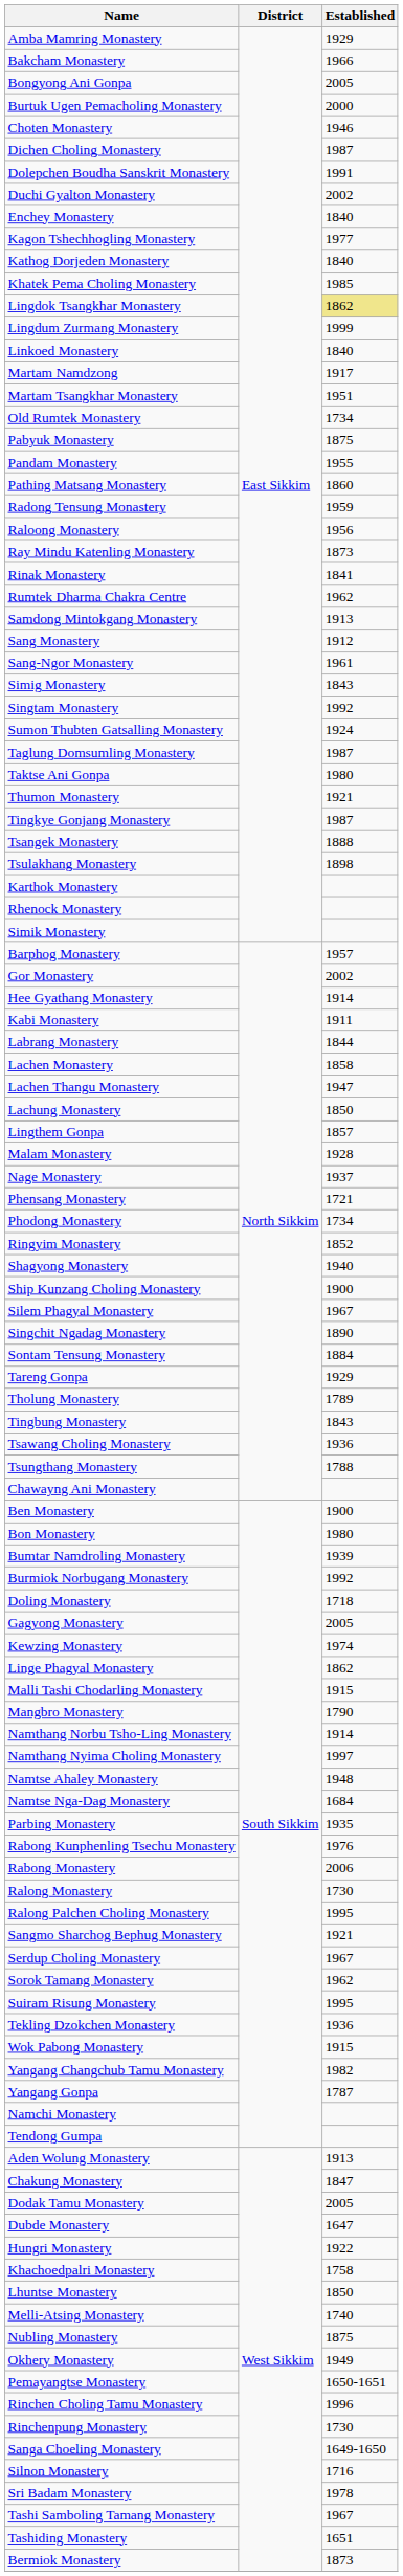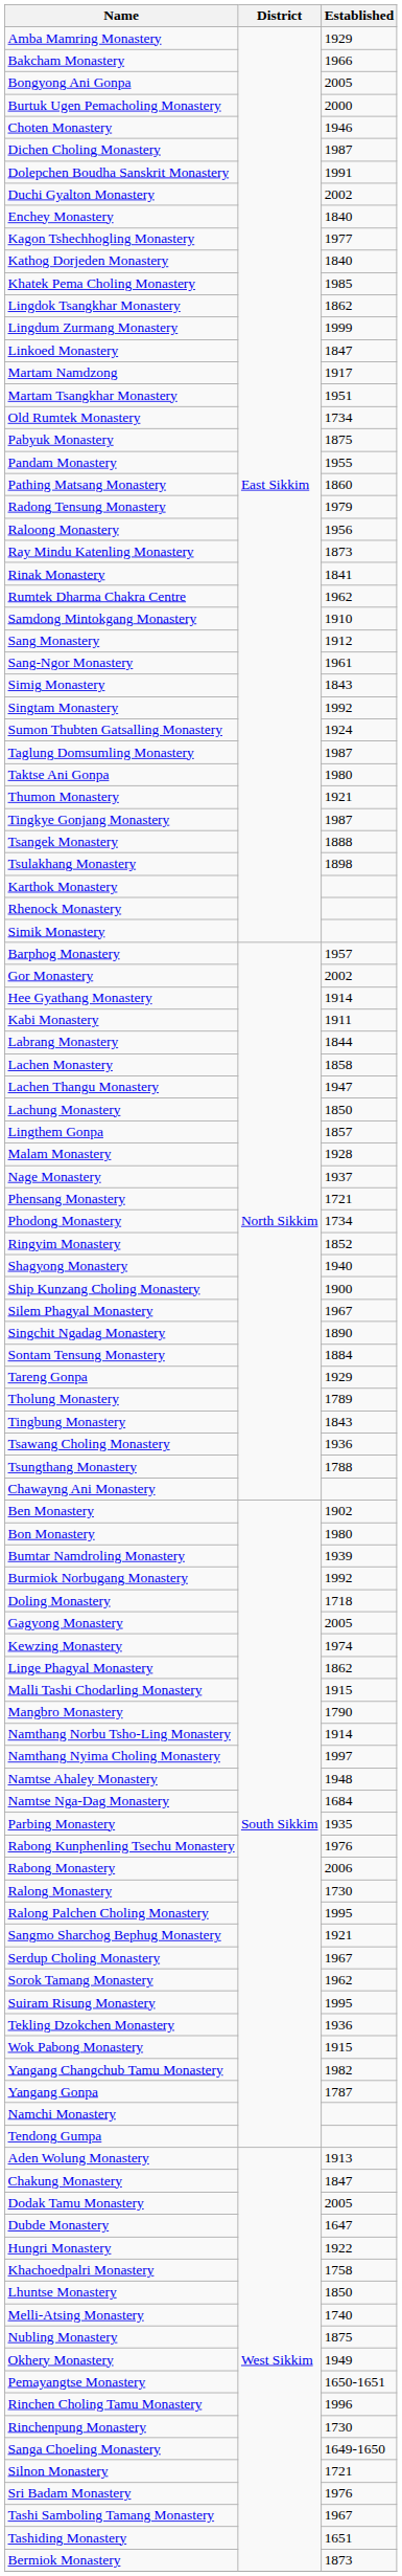 <table class="wikitable sortable">
 <tr>
 <th>Name</th>
 <th>District</th>
 <th>Established</th>
 </tr>
 <tr>
 <td><a href='#'>Amba Mamring Monastery</a></td>
 <td rowspan=41><a href='#'>East Sikkim</a></td>
 <td>1929</td>
 </tr>
 <tr>
 <td><a href='#'>Bakcham Monastery</a></td>
 <td>1966</td>
 </tr>
 <tr>
 <td><a href='#'>Bongyong Ani Gonpa</a></td>
 <td>2005</td>
 </tr>
 <tr>
 <td><a href='#'>Burtuk Ugen Pemacholing Monastery</a></td>
 <td>2000</td>
 </tr>
 <tr>
 <td><a href='#'>Choten Monastery</a></td>
 <td>1946</td>
 </tr>
 <tr>
 <td><a href='#'>Dichen Choling Monastery</a></td>
 <td>1987</td>
 </tr>
 <tr>
 <td><a href='#'>Dolepchen Boudha Sanskrit Monastery</a></td>
 <td>1991</td>
 </tr>
 <tr>
 <td><a href='#'>Duchi Gyalton Monastery</a></td>
 <td>2002</td>
 </tr>
 <tr>
 <td><a href='#'>Enchey Monastery</a></td>
 <td>1840</td>
 </tr>
 <tr>
 <td><a href='#'>Kagon Tshechhogling Monastery</a></td>
 <td>1977</td>
 </tr>
 <tr>
 <td><a href='#'>Kathog Dorjeden Monastery</a></td>
 <td>1840</td>
 </tr>
 <tr>
 <td><a href='#'>Khatek Pema Choling Monastery</a></td>
 <td>1985</td>
 </tr>
 <tr>
 <td><a href='#'>Lingdok Tsangkhar Monastery</a></td>
-<td style="background: khaki;">1862</td>
+<td>1862</td>
 </tr>
 <tr>
 <td><a href='#'>Lingdum Zurmang Monastery</a></td>
 <td>1999</td>
 </tr>
 <tr>
 <td><a href='#'>Linkoed Monastery</a></td>
-<td>1840</td>
+<td>1847</td>
 </tr>
 <tr>
 <td><a href='#'>Martam Namdzong</a></td>
 <td>1917</td>
 </tr>
 <tr>
 <td><a href='#'>Martam Tsangkhar Monastery</a></td>
 <td>1951</td>
 </tr>
 <tr>
 <td><a href='#'>Old Rumtek Monastery</a></td>
 <td>1734</td>
 </tr>
 <tr>
 <td><a href='#'>Pabyuk Monastery</a></td>
 <td>1875</td>
 </tr>
 <tr>
 <td><a href='#'>Pandam Monastery</a></td>
 <td>1955</td>
 </tr>
 <tr>
 <td><a href='#'>Pathing Matsang Monastery</a></td>
 <td>1860</td>
 </tr>
 <tr>
 <td><a href='#'>Radong Tensung Monastery</a></td>
-<td>1959</td>
+<td>1979</td>
 </tr>
 <tr>
 <td><a href='#'>Raloong Monastery</a></td>
 <td>1956</td>
 </tr>
 <tr>
 <td><a href='#'>Ray Mindu Katenling Monastery</a></td>
 <td>1873</td>
 </tr>
 <tr>
 <td><a href='#'>Rinak Monastery</a></td>
 <td>1841</td>
 </tr>
 <tr>
 <td><a href='#'>Rumtek Dharma Chakra Centre</a></td>
 <td>1962</td>
 </tr>
 <tr>
 <td><a href='#'>Samdong Mintokgang Monastery</a></td>
-<td>1913</td>
+<td>1910</td>
 </tr>
 <tr>
 <td><a href='#'>Sang Monastery</a></td>
 <td>1912</td>
 </tr>
 <tr>
 <td><a href='#'>Sang-Ngor Monastery</a></td>
 <td>1961</td>
 </tr>
 <tr>
 <td><a href='#'>Simig Monastery</a></td>
 <td>1843</td>
 </tr>
 <tr>
 <td><a href='#'>Singtam Monastery</a></td>
 <td>1992</td>
 </tr>
 <tr>
 <td><a href='#'>Sumon Thubten Gatsalling Monastery</a></td>
 <td>1924</td>
 </tr>
 <tr>
 <td><a href='#'>Taglung Domsumling Monastery</a></td>
 <td>1987</td>
 </tr>
 <tr>
 <td><a href='#'>Taktse Ani Gonpa</a></td>
 <td>1980</td>
 </tr>
 <tr>
 <td><a href='#'>Thumon Monastery</a></td>
 <td>1921</td>
 </tr>
 <tr>
 <td><a href='#'>Tingkye Gonjang Monastery</a></td>
 <td>1987</td>
 </tr>
 <tr>
 <td><a href='#'>Tsangek Monastery</a></td>
 <td>1888</td>
 </tr>
 <tr>
 <td><a href='#'>Tsulakhang Monastery</a></td>
 <td>1898</td>
 </tr>
 <tr>
 <td><a href='#'>Karthok Monastery</a></td>
 <td></td>
 </tr>
 <tr>
 <td><a href='#'>Rhenock Monastery</a></td>
 <td></td>
 </tr>
 <tr>
 <td><a href='#'>Simik Monastery</a></td>
 <td></td>
 </tr>
 <tr>
 <td><a href='#'>Barphog Monastery</a></td>
 <td rowspan=25><a href='#'>North Sikkim</a></td>
 <td>1957</td>
 </tr>
 <tr>
 <td><a href='#'>Gor Monastery</a></td>
 <td>2002</td>
 </tr>
 <tr>
 <td><a href='#'>Hee Gyathang Monastery</a></td>
 <td>1914</td>
 </tr>
 <tr>
 <td><a href='#'>Kabi Monastery</a></td>
 <td>1911</td>
 </tr>
 <tr>
 <td><a href='#'>Labrang Monastery</a></td>
 <td>1844</td>
 </tr>
 <tr>
 <td><a href='#'>Lachen Monastery</a></td>
 <td>1858</td>
 </tr>
 <tr>
 <td><a href='#'>Lachen Thangu Monastery</a></td>
 <td>1947</td>
 </tr>
 <tr>
 <td><a href='#'>Lachung Monastery</a></td>
 <td>1850</td>
 </tr>
 <tr>
 <td><a href='#'>Lingthem Gonpa</a></td>
 <td>1857</td>
 </tr>
 <tr>
 <td><a href='#'>Malam Monastery</a></td>
 <td>1928</td>
 </tr>
 <tr>
 <td><a href='#'>Nage Monastery</a></td>
 <td>1937</td>
 </tr>
 <tr>
 <td><a href='#'>Phensang Monastery</a></td>
 <td>1721</td>
 </tr>
 <tr>
 <td><a href='#'>Phodong Monastery</a></td>
 <td>1734</td>
 </tr>
 <tr>
 <td><a href='#'>Ringyim Monastery</a></td>
 <td>1852</td>
 </tr>
 <tr>
 <td><a href='#'>Shagyong Monastery</a></td>
 <td>1940</td>
 </tr>
 <tr>
 <td><a href='#'>Ship Kunzang Choling Monastery</a></td>
 <td>1900</td>
 </tr>
 <tr>
 <td><a href='#'>Silem Phagyal Monastery</a></td>
 <td>1967</td>
 </tr>
 <tr>
 <td><a href='#'>Singchit Ngadag Monastery</a></td>
 <td>1890</td>
 </tr>
 <tr>
 <td><a href='#'>Sontam Tensung Monastery</a></td>
 <td>1884</td>
 </tr>
 <tr>
 <td><a href='#'>Tareng Gonpa</a></td>
 <td>1929</td>
 </tr>
 <tr>
 <td><a href='#'>Tholung Monastery</a></td>
 <td>1789</td>
 </tr>
 <tr>
 <td><a href='#'>Tingbung Monastery</a></td>
 <td>1843</td>
 </tr>
 <tr>
 <td><a href='#'>Tsawang Choling Monastery</a></td>
 <td>1936</td>
 </tr>
 <tr>
 <td><a href='#'>Tsungthang Monastery</a></td>
 <td>1788</td>
 </tr>
 <tr>
 <td><a href='#'>Chawayng Ani Monastery</a></td>
 <td></td>
 </tr>
 <tr>
 <td><a href='#'>Ben Monastery</a></td>
 <td rowspan=29><a href='#'>South Sikkim</a></td>
-<td>1900</td>
+<td>1902</td>
 </tr>
 <tr>
 <td><a href='#'>Bon Monastery</a></td>
 <td>1980</td>
 </tr>
 <tr>
 <td><a href='#'>Bumtar Namdroling Monastery</a></td>
 <td>1939</td>
 </tr>
 <tr>
 <td><a href='#'>Burmiok Norbugang Monastery</a></td>
 <td>1992</td>
 </tr>
 <tr>
 <td><a href='#'>Doling Monastery</a></td>
 <td>1718</td>
 </tr>
 <tr>
 <td><a href='#'>Gagyong Monastery</a></td>
 <td>2005</td>
 </tr>
 <tr>
 <td><a href='#'>Kewzing Monastery</a></td>
 <td>1974</td>
 </tr>
 <tr>
 <td><a href='#'>Linge Phagyal Monastery</a></td>
 <td>1862</td>
 </tr>
 <tr>
 <td><a href='#'>Malli Tashi Chodarling Monastery</a></td>
 <td>1915</td>
 </tr>
 <tr>
 <td><a href='#'>Mangbro Monastery</a></td>
 <td>1790</td>
 </tr>
 <tr>
 <td><a href='#'>Namthang Norbu Tsho-Ling Monastery</a></td>
 <td>1914</td>
 </tr>
 <tr>
 <td><a href='#'>Namthang Nyima Choling Monastery</a></td>
 <td>1997</td>
 </tr>
 <tr>
 <td><a href='#'>Namtse Ahaley Monastery</a></td>
 <td>1948</td>
 </tr>
 <tr>
 <td><a href='#'>Namtse Nga-Dag Monastery</a></td>
 <td>1684</td>
 </tr>
 <tr>
 <td><a href='#'>Parbing Monastery</a></td>
 <td>1935</td>
 </tr>
 <tr>
 <td><a href='#'>Rabong Kunphenling Tsechu Monastery</a></td>
 <td>1976</td>
 </tr>
 <tr>
 <td><a href='#'>Rabong Monastery</a></td>
 <td>2006</td>
 </tr>
 <tr>
 <td><a href='#'>Ralong Monastery</a></td>
 <td>1730</td>
 </tr>
 <tr>
 <td><a href='#'>Ralong Palchen Choling Monastery</a></td>
 <td>1995</td>
 </tr>
 <tr>
 <td><a href='#'>Sangmo Sharchog Bephug Monastery</a></td>
 <td>1921</td>
 </tr>
 <tr>
 <td><a href='#'>Serdup Choling Monastery</a></td>
 <td>1967</td>
 </tr>
 <tr>
 <td><a href='#'>Sorok Tamang Monastery</a></td>
 <td>1962</td>
 </tr>
 <tr>
 <td><a href='#'>Suiram Risung Monastery</a></td>
 <td>1995</td>
 </tr>
 <tr>
 <td><a href='#'>Tekling Dzokchen Monastery</a></td>
 <td>1936</td>
 </tr>
 <tr>
 <td><a href='#'>Wok Pabong Monastery</a></td>
 <td>1915</td>
 </tr>
 <tr>
 <td><a href='#'>Yangang Changchub Tamu Monastery</a></td>
 <td>1982</td>
 </tr>
 <tr>
 <td><a href='#'>Yangang Gonpa</a></td>
 <td>1787</td>
 </tr>
 <tr>
 <td><a href='#'>Namchi Monastery</a></td>
 <td></td>
 </tr>
 <tr>
 <td><a href='#'>Tendong Gumpa</a></td>
 <td></td>
 </tr>
 <tr>
 <td><a href='#'>Aden Wolung Monastery</a></td>
 <td rowspan=19><a href='#'>West Sikkim</a></td>
 <td>1913</td>
 </tr>
 <tr>
 <td><a href='#'>Chakung Monastery</a></td>
 <td>1847</td>
 </tr>
 <tr>
 <td><a href='#'>Dodak Tamu Monastery</a></td>
 <td>2005</td>
 </tr>
 <tr>
 <td><a href='#'>Dubde Monastery</a></td>
 <td>1647</td>
 </tr>
 <tr>
 <td><a href='#'>Hungri Monastery</a></td>
 <td>1922</td>
 </tr>
 <tr>
 <td><a href='#'>Khachoedpalri Monastery</a></td>
 <td>1758</td>
 </tr>
 <tr>
 <td><a href='#'>Lhuntse Monastery</a></td>
 <td>1850</td>
 </tr>
 <tr>
 <td><a href='#'>Melli-Atsing Monastery</a></td>
 <td>1740</td>
 </tr>
 <tr>
 <td><a href='#'>Nubling Monastery</a></td>
 <td>1875</td>
 </tr>
 <tr>
 <td><a href='#'>Okhery Monastery</a></td>
 <td>1949</td>
 </tr>
 <tr>
 <td><a href='#'>Pemayangtse Monastery</a></td>
 <td>1650-1651</td>
 </tr>
 <tr>
 <td><a href='#'>Rinchen Choling Tamu Monastery</a></td>
 <td>1996</td>
 </tr>
 <tr>
 <td><a href='#'>Rinchenpung Monastery</a></td>
 <td>1730</td>
 </tr>
 <tr>
 <td><a href='#'>Sanga Choeling Monastery</a></td>
 <td>1649-1650</td>
 </tr>
 <tr>
 <td><a href='#'>Silnon Monastery</a></td>
-<td>1716</td>
+<td>1721</td>
 </tr>
 <tr>
 <td><a href='#'>Sri Badam Monastery</a></td>
-<td>1978</td>
+<td>1976</td>
 </tr>
 <tr>
 <td><a href='#'>Tashi Samboling Tamang Monastery</a></td>
 <td>1967</td>
 </tr>
 <tr>
 <td><a href='#'>Tashiding Monastery</a></td>
 <td>1651</td>
 </tr>
 <tr>
 <td><a href='#'>Bermiok Monastery</a></td>
 <td>1873</td>
 </tr>
 <tr>
 </tr>
 </table>
